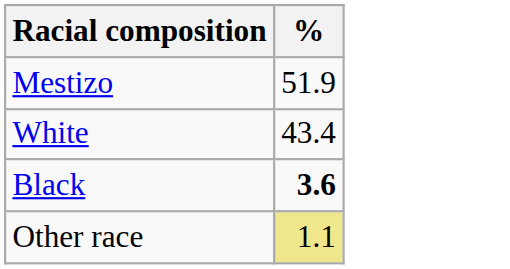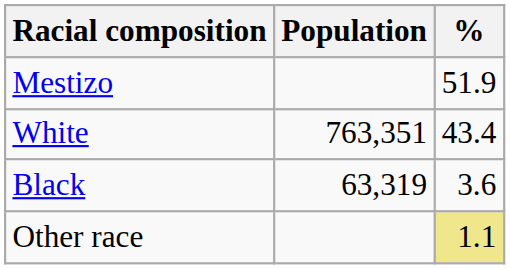 <table class="wikitable" style="font-size: 90%;">
 <tr>
 <th>Racial composition</th>
+<th>Population</th>
 <th>%</th>
 </tr>
 <tr>
 <td><a href='#'>Mestizo</a></td>
+<td></td>
 <td style="text-align:right;">51.9</td>
 </tr>
 <tr>
 <td><a href='#'>White</a></td>
+<td style="text-align:right;">763,351</td>
 <td style="text-align:right;">43.4</td>
 </tr>
 <tr>
 <td><a href='#'>Black</a></td>
-<td style="text-align:right;"><strong>3.6</strong></td>
+<td style="text-align:right;">63,319</td>
+<td style="text-align:right;">3.6</td>
 </tr>
 <tr>
 <td>Other race</td>
+<td></td>
 <td style="background: khaki; text-align:right;">1.1</td>
 </tr>
 </table>
